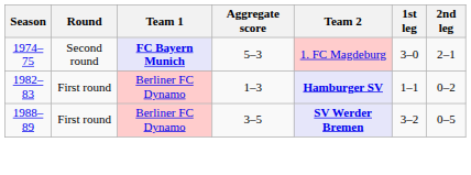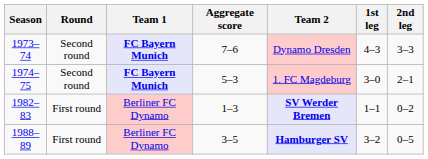 <table class="wikitable" style="text-align: center">
 <tr>
 <th>Season</th>
 <th>Round</th>
 <th>Team 1</th>
 <th>Aggregate score</th>
 <th>Team 2</th>
 <th>1st leg</th>
 <th>2nd leg</th>
+</tr>
+<tr>
+<td><a href='#'>1973–74</a></td>
+<td>Second round</td>
+<td style="background:#e6e6fa;"><strong><a href='#'>FC Bayern Munich</a></strong></td>
+<td>7–6</td>
+<td style="background:#ffcccc"><a href='#'>Dynamo Dresden</a></td>
+<td>4–3</td>
+<td>3–3</td>
 </tr>
 <tr>
 <td><a href='#'>1974–75</a></td>
 <td>Second round</td>
 <td style="background:#e6e6fa;"><strong><a href='#'>FC Bayern Munich</a></strong></td>
 <td>5–3</td>
 <td style="background:#ffcccc"><a href='#'>1. FC Magdeburg</a></td>
 <td>3–0</td>
 <td>2–1</td>
 </tr>
 <tr>
 <td><a href='#'>1982–83</a></td>
 <td>First round</td>
 <td style="background:#ffcccc"><a href='#'>Berliner FC Dynamo</a></td>
 <td>1–3</td>
-<td style="background:#e6e6fa;"><strong><a href='#'>Hamburger SV</a></strong></td>
+<td style="background:#e6e6fa;"><strong><a href='#'>SV Werder Bremen</a></strong></td>
 <td>1–1</td>
 <td>0–2</td>
 </tr>
 <tr>
 <td><a href='#'>1988–89</a></td>
 <td>First round</td>
 <td style="background:#ffcccc"><a href='#'>Berliner FC Dynamo</a></td>
 <td>3–5</td>
-<td style="background:#e6e6fa;"><strong><a href='#'>SV Werder Bremen</a></strong></td>
+<td style="background:#e6e6fa;"><strong><a href='#'>Hamburger SV</a></strong></td>
 <td>3–2</td>
 <td>0–5</td>
 </tr>
 </table>
